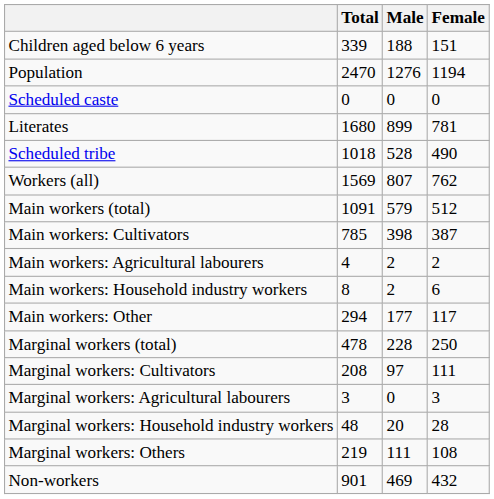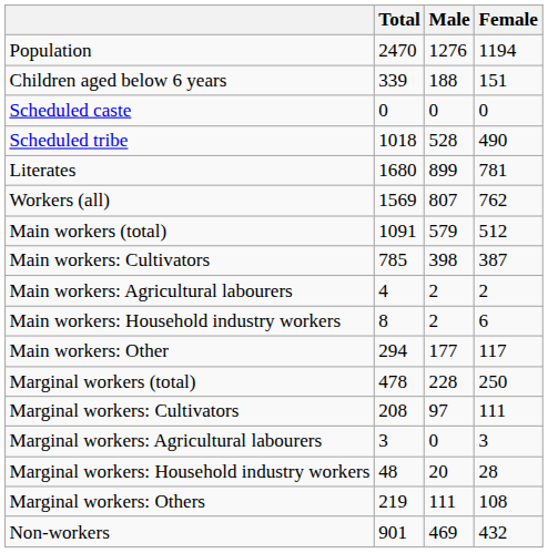 <table class="wikitable sortable">
 <tr>
 <th></th>
 <th>Total</th>
 <th>Male</th>
 <th>Female</th>
 </tr>
 <tr>
+<td>Population</td>
+<td>2470</td>
+<td>1276</td>
+<td>1194</td>
+</tr>
+<tr>
 <td>Children aged below 6 years</td>
 <td>339</td>
 <td>188</td>
 <td>151</td>
-</tr>
-<tr>
-<td>Population</td>
-<td>2470</td>
-<td>1276</td>
-<td>1194</td>
 </tr>
 <tr>
 <td><a href='#'>Scheduled caste</a></td>
 <td>0</td>
 <td>0</td>
 <td>0</td>
 </tr>
 <tr>
+<td><a href='#'>Scheduled tribe</a></td>
+<td>1018</td>
+<td>528</td>
+<td>490</td>
+</tr>
+<tr>
 <td>Literates</td>
 <td>1680</td>
 <td>899</td>
 <td>781</td>
-</tr>
-<tr>
-<td><a href='#'>Scheduled tribe</a></td>
-<td>1018</td>
-<td>528</td>
-<td>490</td>
 </tr>
 <tr>
 <td>Workers (all)</td>
 <td>1569</td>
 <td>807</td>
 <td>762</td>
 </tr>
 <tr>
 <td>Main workers (total)</td>
 <td>1091</td>
 <td>579</td>
 <td>512</td>
 </tr>
 <tr>
 <td>Main workers: Cultivators</td>
 <td>785</td>
 <td>398</td>
 <td>387</td>
 </tr>
 <tr>
 <td>Main workers: Agricultural labourers</td>
 <td>4</td>
 <td>2</td>
 <td>2</td>
 </tr>
 <tr>
 <td>Main workers: Household industry workers</td>
 <td>8</td>
 <td>2</td>
 <td>6</td>
 </tr>
 <tr>
 <td>Main workers: Other</td>
 <td>294</td>
 <td>177</td>
 <td>117</td>
 </tr>
 <tr>
 <td>Marginal workers (total)</td>
 <td>478</td>
 <td>228</td>
 <td>250</td>
 </tr>
 <tr>
 <td>Marginal workers: Cultivators</td>
 <td>208</td>
 <td>97</td>
 <td>111</td>
 </tr>
 <tr>
 <td>Marginal workers: Agricultural labourers</td>
 <td>3</td>
 <td>0</td>
 <td>3</td>
 </tr>
 <tr>
 <td>Marginal workers: Household industry workers</td>
 <td>48</td>
 <td>20</td>
 <td>28</td>
 </tr>
 <tr>
 <td>Marginal workers: Others</td>
 <td>219</td>
 <td>111</td>
 <td>108</td>
 </tr>
 <tr>
 <td>Non-workers</td>
 <td>901</td>
 <td>469</td>
 <td>432</td>
 </tr>
 </table>
